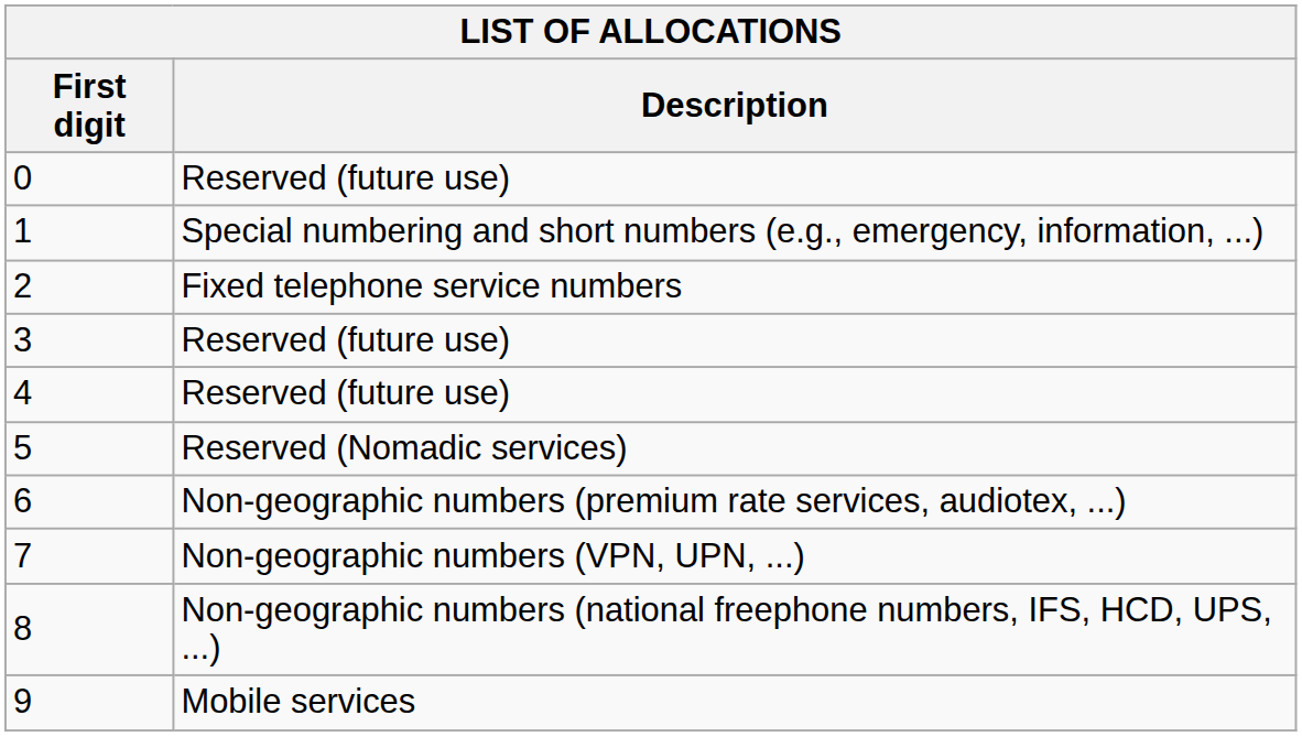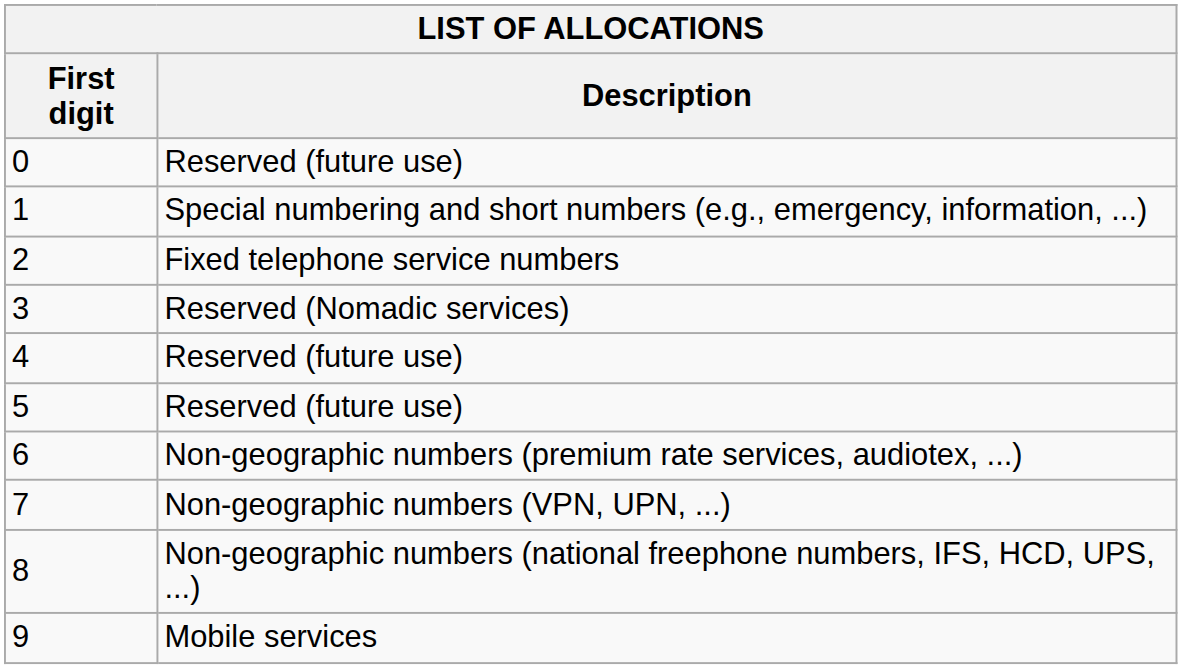 <table class="wikitable" border=1>
 <tr>
 <th colspan="2">LIST OF ALLOCATIONS</th>
 </tr>
 <tr>
 <th>First digit</th>
 <th>Description</th>
 </tr>
 <tr>
 <td>0</td>
 <td>Reserved (future use)</td>
 </tr>
 <tr>
 <td>1</td>
 <td>Special numbering and short numbers (e.g., emergency, information, ...)</td>
 </tr>
 <tr>
 <td>2</td>
 <td>Fixed telephone service numbers</td>
 </tr>
 <tr>
 <td>3</td>
-<td>Reserved (future use)</td>
+<td>Reserved (Nomadic services)</td>
 </tr>
 <tr>
 <td>4</td>
 <td>Reserved (future use)</td>
 </tr>
 <tr>
 <td>5</td>
-<td>Reserved (Nomadic services)</td>
+<td>Reserved (future use)</td>
 </tr>
 <tr>
 <td>6</td>
 <td>Non-geographic numbers (premium rate services, audiotex, ...)</td>
 </tr>
 <tr>
 <td>7</td>
 <td>Non-geographic numbers (VPN, UPN, ...)</td>
 </tr>
 <tr>
 <td>8</td>
 <td>Non-geographic numbers (national freephone numbers, IFS, HCD, UPS, ...)</td>
 </tr>
 <tr>
 <td>9</td>
 <td>Mobile services</td>
 </tr>
 </table>
